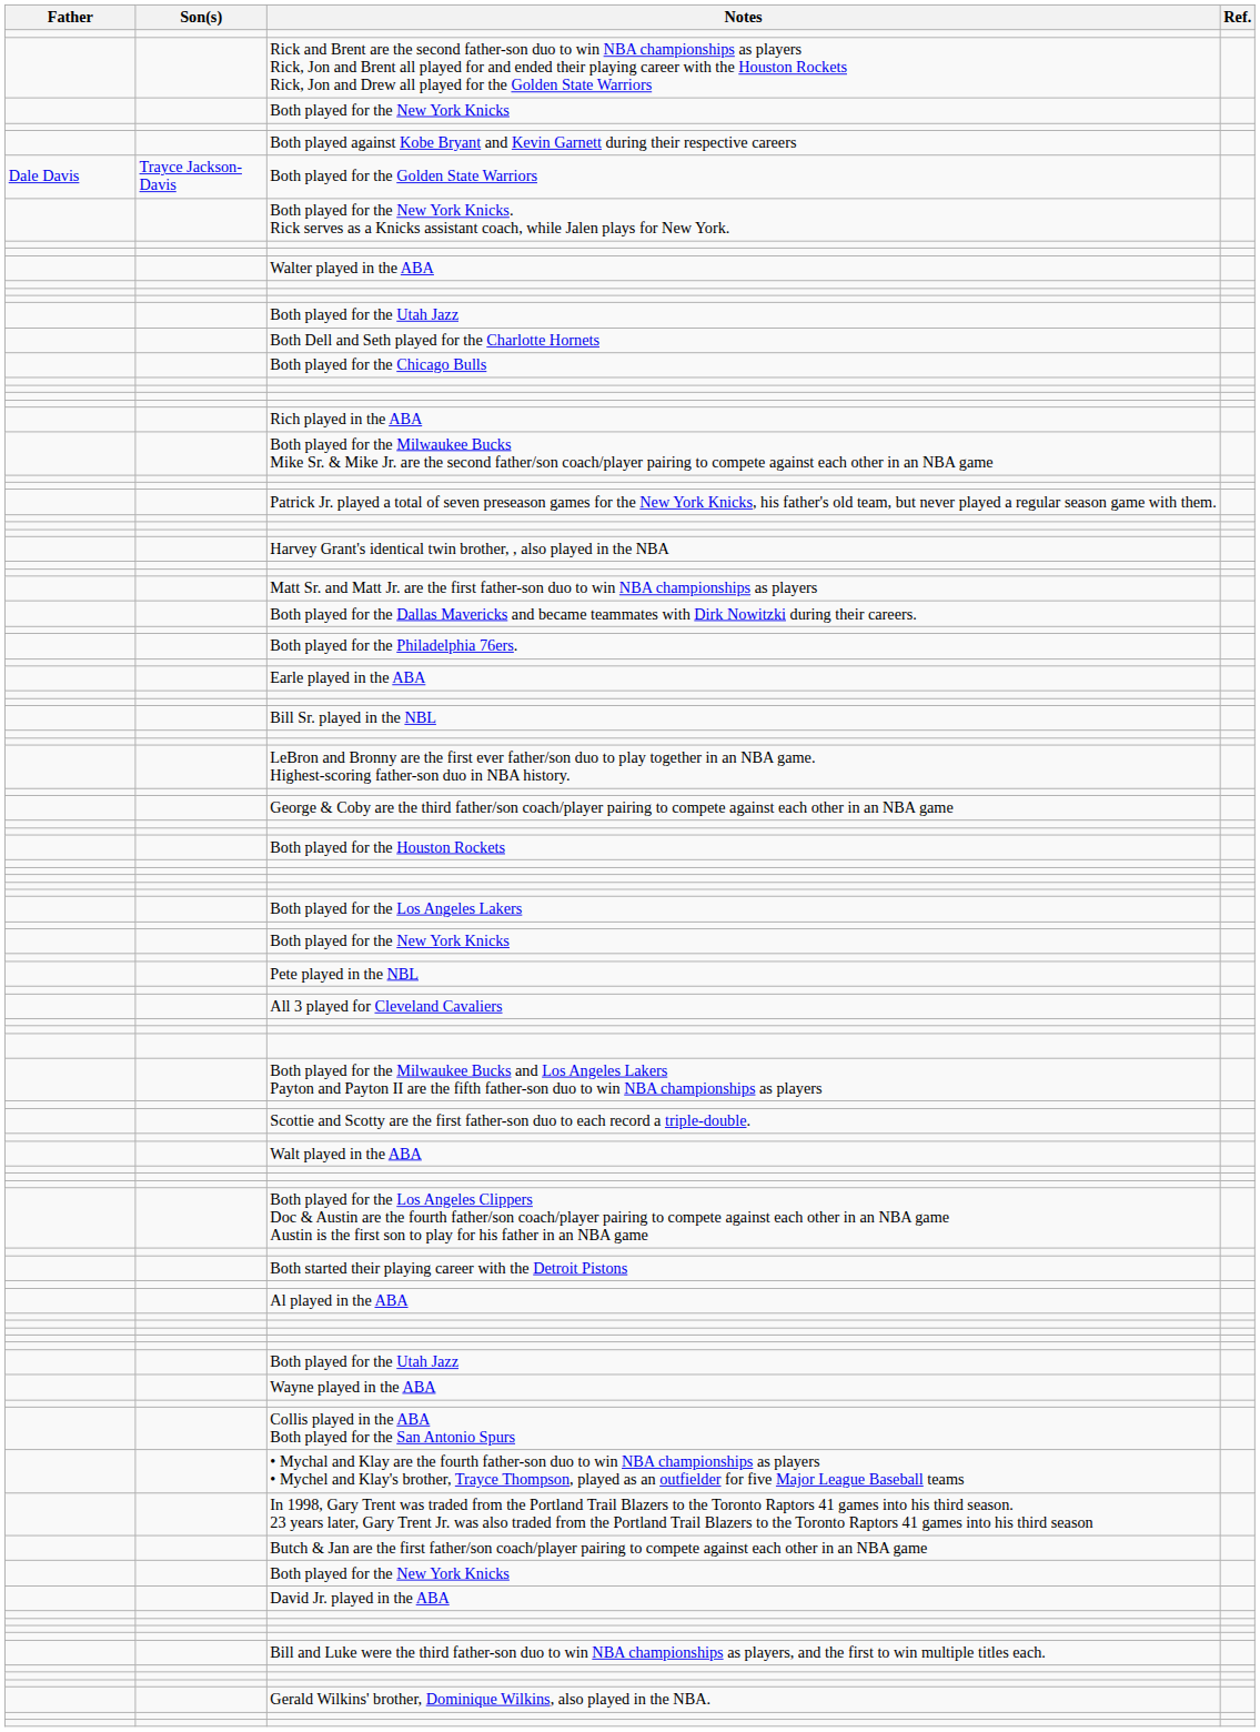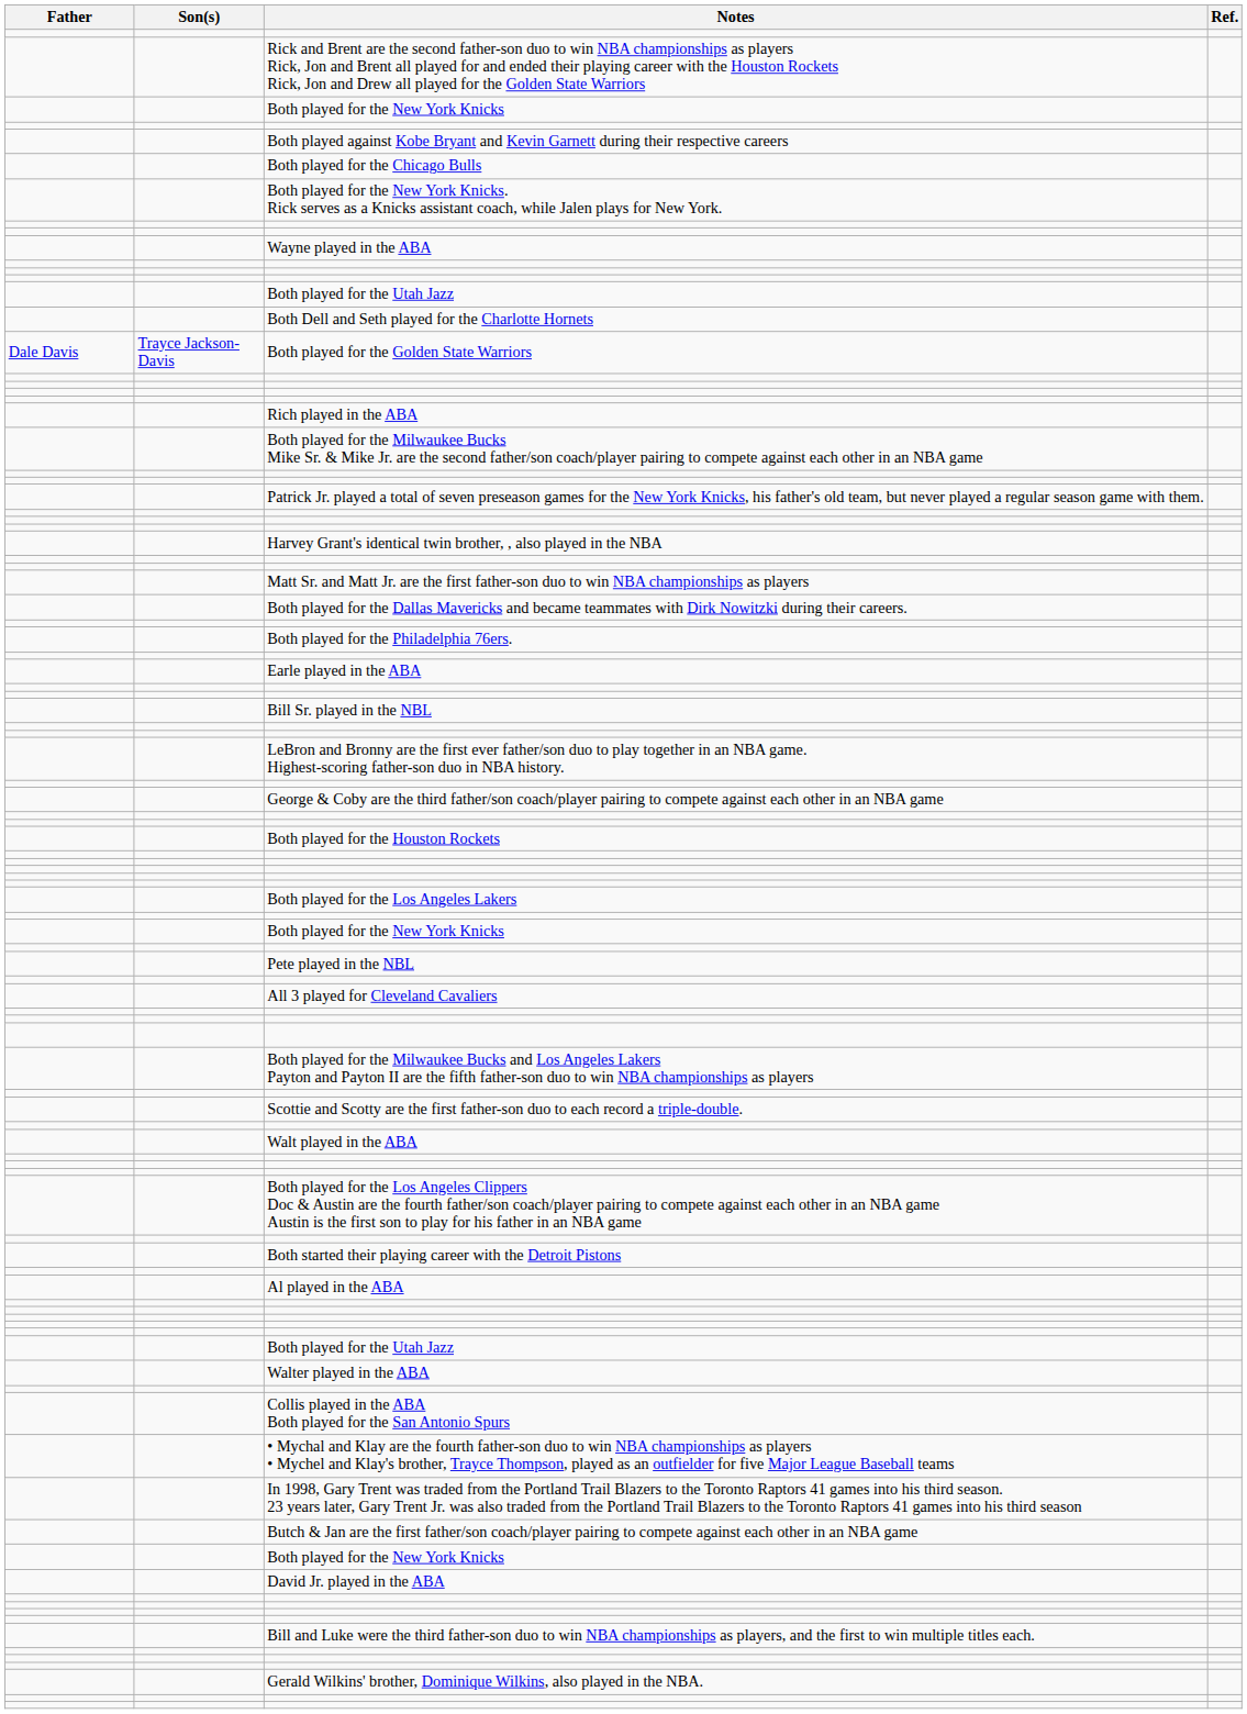 <table class="wikitable sortable">
 <tr>
 <th scope="col" style="width:125px">Father</th>
 <th scope="col" style="width:125px">Son(s)</th>
 <th scope="col" class="unsortable">Notes</th>
 <th scope="col" class="unsortable">Ref.</th>
 </tr>
 <tr>
 <td></td>
 <td></td>
 <td></td>
 <td></td>
 </tr>
 <tr>
 <td></td>
 <td><br><br></td>
 <td>Rick and Brent are the second father-son duo to win <a href='#'>NBA championships</a> as players<br>Rick, Jon and Brent all played for and ended their playing career with the <a href='#'>Houston Rockets</a><br>Rick, Jon and Drew all played for the <a href='#'>Golden State Warriors</a></td>
 <td style="text-align:center"></td>
 </tr>
 <tr>
 <td></td>
 <td></td>
 <td>Both played for the <a href='#'>New York Knicks</a></td>
 <td style="text-align:center"></td>
 </tr>
 <tr>
 <td></td>
 <td></td>
 <td></td>
 <td style="text-align:center"></td>
 </tr>
 <tr>
 <td></td>
 <td></td>
 <td>Both played against <a href='#'>Kobe Bryant</a> and <a href='#'>Kevin Garnett</a> during their respective careers</td>
 <td style="text-align:center"></td>
 </tr>
 <tr>
-<td><a href='#'>Dale Davis</a></td>
-<td><a href='#'>Trayce Jackson-Davis</a></td>
-<td> Both played for the <a href='#'>Golden State Warriors</a></td>
 <td></td>
+<td></td>
+<td>Both played for the <a href='#'>Chicago Bulls</a></td>
+<td style="text-align:center"></td>
 </tr>
 <tr>
 <td></td>
 <td></td>
 <td>Both played for the <a href='#'>New York Knicks</a>.<br>Rick serves as a Knicks assistant coach, while Jalen plays for New York.</td>
 <td style="text-align:center"></td>
 </tr>
 <tr>
 <td></td>
 <td></td>
 <td></td>
 <td style="text-align:center"></td>
 </tr>
 <tr>
 <td></td>
 <td></td>
 <td></td>
 </tr>
 <tr>
 <td></td>
 <td></td>
-<td>Walter played in the <a href='#'>ABA</a></td>
+<td>Wayne played in the <a href='#'>ABA</a></td>
 <td style="text-align:center"></td>
 </tr>
 <tr>
 <td></td>
 <td></td>
 <td></td>
 <td></td>
 </tr>
 <tr>
 <td></td>
 <td></td>
 <td></td>
 <td></td>
 </tr>
 <tr>
 <td></td>
 <td></td>
 <td></td>
 <td style="text-align:center"></td>
 </tr>
 <tr>
 <td></td>
 <td></td>
 <td> Both played for the <a href='#'>Utah Jazz</a></td>
 <td style="text-align:center"></td>
 </tr>
 <tr>
 <td></td>
 <td><br></td>
 <td>Both Dell and Seth played for the <a href='#'>Charlotte Hornets</a></td>
 <td style="text-align:center"></td>
 </tr>
 <tr>
+<td><a href='#'>Dale Davis</a></td>
+<td><a href='#'>Trayce Jackson-Davis</a></td>
+<td> Both played for the <a href='#'>Golden State Warriors</a></td>
 <td></td>
-<td></td>
-<td>Both played for the <a href='#'>Chicago Bulls</a></td>
-<td style="text-align:center"></td>
 </tr>
 <tr>
 <td></td>
 <td></td>
 <td></td>
 <td style="text-align:center"></td>
 </tr>
 <tr>
 <td></td>
 <td></td>
 <td></td>
 <td style="text-align:center"></td>
 </tr>
 <tr>
 <td></td>
 <td></td>
 <td></td>
 <td style="text-align:center"></td>
 </tr>
 <tr>
 <td></td>
 <td></td>
 <td></td>
 <td style="text-align:center"></td>
 </tr>
 <tr>
 <td></td>
 <td></td>
 <td>Rich played in the <a href='#'>ABA</a></td>
 <td style="text-align:center"></td>
 </tr>
 <tr>
 <td></td>
 <td></td>
 <td>Both played for the <a href='#'>Milwaukee Bucks</a><br>Mike Sr. & Mike Jr. are the second father/son coach/player pairing to compete against each other in an NBA game</td>
 <td style="text-align:center"></td>
 </tr>
 <tr>
 <td></td>
 <td></td>
 <td></td>
 <td></td>
 </tr>
 <tr>
 <td></td>
 <td></td>
 <td></td>
 <td style="text-align:center"></td>
 </tr>
 <tr>
 <td></td>
 <td></td>
 <td>Patrick Jr. played a total of seven preseason games for the <a href='#'>New York Knicks</a>, his father's old team, but never played a regular season game with them.</td>
 <td style="text-align:center"></td>
 </tr>
 <tr>
 <td></td>
 <td></td>
 <td></td>
 <td style="text-align:center"></td>
 </tr>
 <tr>
 <td></td>
 <td></td>
 <td></td>
 <td></td>
 </tr>
 <tr>
 <td></td>
 <td></td>
 <td></td>
 <td style="text-align:center"></td>
 </tr>
 <tr>
 <td></td>
 <td><br></td>
 <td>Harvey Grant's identical twin brother, , also played in the NBA</td>
 <td style="text-align:center"></td>
 </tr>
 <tr>
 <td></td>
 <td></td>
 <td></td>
 <td style="text-align:center"></td>
 </tr>
 <tr>
 <td></td>
 <td></td>
 <td></td>
 <td style="text-align:center"></td>
 </tr>
 <tr>
 <td></td>
 <td></td>
 <td>Matt Sr. and Matt Jr. are the first father-son duo to win <a href='#'>NBA championships</a> as players</td>
 <td style="text-align:center"></td>
 </tr>
 <tr>
 <td></td>
 <td></td>
 <td>Both played for the <a href='#'>Dallas Mavericks</a> and became teammates with <a href='#'>Dirk Nowitzki</a> during their careers.</td>
 <td style="text-align:center"></td>
 </tr>
 <tr>
 <td></td>
 <td></td>
 <td></td>
 <td></td>
 </tr>
 <tr>
 <td></td>
 <td></td>
 <td>Both played for the <a href='#'>Philadelphia 76ers</a>.</td>
 <td style="text-align:center"></td>
 </tr>
 <tr>
 <td></td>
 <td></td>
 <td></td>
 <td style="text-align:center"></td>
 </tr>
 <tr>
 <td></td>
 <td></td>
 <td>Earle played in the <a href='#'>ABA</a></td>
 <td style="text-align:center"></td>
 </tr>
 <tr>
 <td></td>
 <td></td>
 <td></td>
 <td style="text-align:center"></td>
 </tr>
 <tr>
 <td></td>
 <td></td>
 <td></td>
 <td style="text-align:center"></td>
 </tr>
 <tr>
 <td></td>
 <td></td>
 <td>Bill Sr. played in the <a href='#'>NBL</a></td>
 <td style="text-align:center"></td>
 </tr>
 <tr>
 <td></td>
 <td></td>
 <td></td>
 <td></td>
 </tr>
 <tr>
 <td></td>
 <td></td>
 <td></td>
 <td></td>
 </tr>
 <tr>
 <td></td>
 <td></td>
 <td>LeBron and Bronny are the first ever father/son duo to play together in an NBA game.<br>Highest-scoring father-son duo in NBA history.</td>
 <td></td>
 </tr>
 <tr>
 <td></td>
 <td></td>
 <td></td>
 <td style="text-align:center"></td>
 </tr>
 <tr>
 <td></td>
 <td></td>
 <td>George & Coby are the third father/son coach/player pairing to compete against each other in an NBA game</td>
 <td style="text-align:center"></td>
 </tr>
 <tr>
 <td></td>
 <td></td>
 <td></td>
 <td style="text-align:center"></td>
 </tr>
 <tr>
 <td></td>
 <td></td>
 <td></td>
 <td style="text-align:center"></td>
 </tr>
 <tr>
 <td></td>
 <td></td>
 <td>Both played for the <a href='#'>Houston Rockets</a></td>
 <td style="text-align:center"></td>
 </tr>
 <tr>
 <td></td>
 <td></td>
 <td></td>
 <td style="text-align:center"></td>
 </tr>
 <tr>
 <td></td>
 <td></td>
 <td></td>
 <td></td>
 </tr>
 <tr>
 <td></td>
 <td></td>
 <td></td>
 <td style="text-align:center"></td>
 </tr>
 <tr>
 <td></td>
 <td></td>
 <td></td>
 <td style="text-align:center"></td>
 </tr>
 <tr>
 <td></td>
 <td></td>
 <td></td>
 <td></td>
 </tr>
 <tr>
 <td></td>
 <td></td>
 <td>Both played for the <a href='#'>Los Angeles Lakers</a></td>
 <td style="text-align:center"></td>
 </tr>
 <tr>
 <td></td>
 <td></td>
 <td></td>
 <td style="text-align:center"></td>
 </tr>
 <tr>
 <td></td>
 <td></td>
 <td>Both played for the <a href='#'>New York Knicks</a></td>
 <td style="text-align:center"></td>
 </tr>
 <tr>
 <td></td>
 <td></td>
 <td></td>
 <td style="text-align:center"></td>
 </tr>
 <tr>
 <td></td>
 <td></td>
 <td>Pete played in the <a href='#'>NBL</a></td>
 <td style="text-align:center"></td>
 </tr>
 <tr>
 <td></td>
 <td></td>
 <td></td>
 <td style="text-align:center"></td>
 </tr>
 <tr>
 <td></td>
 <td><br></td>
 <td>All 3 played for <a href='#'>Cleveland Cavaliers</a></td>
 <td style="text-align:center"></td>
 </tr>
 <tr>
 <td></td>
 <td></td>
 <td></td>
 <td></td>
 </tr>
 <tr>
 <td></td>
 <td></td>
 <td></td>
 <td style="text-align:center"></td>
 </tr>
 <tr>
 <td></td>
 <td><br></td>
 <td></td>
 <td style="text-align:center"></td>
 </tr>
 <tr>
 <td></td>
 <td></td>
 <td>Both played for the <a href='#'>Milwaukee Bucks</a> and <a href='#'>Los Angeles Lakers</a><br>Payton and Payton II are the fifth father-son duo to win <a href='#'>NBA championships</a> as players<br></td>
 <td style="text-align:center"></td>
 </tr>
 <tr>
 <td></td>
 <td></td>
 <td></td>
 <td style="text-align:center"></td>
 </tr>
 <tr>
 <td></td>
 <td></td>
 <td>Scottie and Scotty are the first father-son duo to each record a <a href='#'>triple-double</a>.</td>
 <td style="text-align:center"></td>
 </tr>
 <tr>
 <td></td>
 <td></td>
 <td></td>
 <td style="text-align:center"></td>
 </tr>
 <tr>
 <td></td>
 <td></td>
 <td>Walt played in the <a href='#'>ABA</a></td>
 <td style="text-align:center"></td>
 </tr>
 <tr>
 <td></td>
 <td></td>
 <td></td>
 <td style="text-align:center"></td>
 </tr>
 <tr>
 <td></td>
 <td></td>
 <td></td>
 <td style="text-align:center"></td>
 </tr>
 <tr>
 <td></td>
 <td></td>
 <td></td>
 <td style="text-align:center"></td>
 </tr>
 <tr>
 <td></td>
 <td></td>
 <td>Both played for the <a href='#'>Los Angeles Clippers</a><br>Doc & Austin are the fourth father/son coach/player pairing to compete against each other in an NBA game<br>Austin is the first son to play for his father in an NBA game</td>
 <td style="text-align:center"></td>
 </tr>
 <tr>
 <td></td>
 <td></td>
 <td></td>
 <td style="text-align:center"></td>
 </tr>
 <tr>
 <td></td>
 <td></td>
 <td>Both started their playing career with the <a href='#'>Detroit Pistons</a></td>
 <td style="text-align:center"></td>
 </tr>
 <tr>
 <td></td>
 <td></td>
 <td></td>
 <td style="text-align:center"></td>
 </tr>
 <tr>
 <td></td>
 <td></td>
 <td>Al played in the <a href='#'>ABA</a></td>
 <td style="text-align:center"></td>
 </tr>
 <tr>
 <td></td>
 <td></td>
 <td></td>
 <td style="text-align:center"></td>
 </tr>
 <tr>
 <td></td>
 <td></td>
 <td></td>
 <td style="text-align:center"></td>
 </tr>
 <tr>
 <td></td>
 <td></td>
 <td></td>
 <td style="text-align:center"></td>
 </tr>
 <tr>
 <td></td>
 <td></td>
 <td></td>
 <td style="text-align:center"></td>
 </tr>
 <tr>
 <td></td>
 <td></td>
 <td></td>
 <td style="text-align:center"></td>
 </tr>
 <tr>
 <td></td>
 <td></td>
 <td>Both played for the <a href='#'>Utah Jazz</a></td>
 <td style="text-align:center"></td>
 </tr>
 <tr>
 <td></td>
 <td></td>
-<td>Wayne played in the <a href='#'>ABA</a></td>
+<td>Walter played in the <a href='#'>ABA</a></td>
 <td style="text-align:center"></td>
 </tr>
 <tr>
 <td></td>
 <td></td>
 <td></td>
 <td style="text-align:center"></td>
 </tr>
 <tr>
 <td></td>
 <td></td>
 <td>Collis played in the <a href='#'>ABA</a><br>Both played for the <a href='#'>San Antonio Spurs</a></td>
 <td style="text-align:center"></td>
 </tr>
 <tr>
 <td></td>
 <td><br></td>
 <td>• Mychal and Klay are the fourth father-son duo to win <a href='#'>NBA championships</a> as players<br>• Mychel and Klay's brother, <a href='#'>Trayce Thompson</a>, played as an <a href='#'>outfielder</a> for five <a href='#'>Major League Baseball</a> teams</td>
 <td style="text-align:center"></td>
 </tr>
 <tr>
 <td></td>
 <td></td>
 <td>In 1998, Gary Trent was traded from the Portland Trail Blazers to the Toronto Raptors 41 games into his third season. <br>23 years later, Gary Trent Jr. was also traded from the Portland Trail Blazers to the Toronto Raptors 41 games into his third season</td>
 <td style="text-align:center"></td>
 </tr>
 <tr>
 <td></td>
 <td></td>
 <td>Butch & Jan are the first father/son coach/player pairing to compete against each other in an NBA game</td>
 <td style="text-align:center"></td>
 </tr>
 <tr>
 <td></td>
 <td></td>
 <td>Both played for the <a href='#'>New York Knicks</a></td>
 <td style="text-align:center"></td>
 </tr>
 <tr>
 <td></td>
 <td></td>
 <td>David Jr. played in the <a href='#'>ABA</a></td>
 <td style="text-align:center"></td>
 </tr>
 <tr>
 <td></td>
 <td></td>
 <td></td>
 <td style="text-align:center"></td>
 </tr>
 <tr>
 <td></td>
 <td></td>
 <td></td>
 <td style="text-align:center"></td>
 </tr>
 <tr>
 <td></td>
 <td></td>
 <td></td>
 <td style="text-align:center"></td>
 </tr>
 <tr>
 <td></td>
 <td></td>
 <td></td>
 <td style="text-align:center"></td>
 </tr>
 <tr>
 <td></td>
 <td></td>
 <td>Bill and Luke were the third father-son duo to win <a href='#'>NBA championships</a> as players, and the first to win multiple titles each.</td>
 <td style="text-align:center"></td>
 </tr>
 <tr>
 <td></td>
 <td></td>
 <td></td>
 <td style="text-align:center"></td>
 </tr>
 <tr>
 <td></td>
 <td></td>
 <td></td>
 <td style="text-align:center"></td>
 </tr>
 <tr>
 <td></td>
 <td></td>
 <td></td>
 <td style="text-align:center"></td>
 </tr>
 <tr>
 <td></td>
 <td></td>
 <td>Gerald Wilkins' brother, <a href='#'>Dominique Wilkins</a>, also played in the NBA.</td>
 <td style="text-align:center"></td>
 </tr>
 <tr>
 <td></td>
 <td></td>
 <td></td>
 <td style="text-align:center"></td>
 </tr>
 <tr>
 <td></td>
 <td></td>
 <td></td>
 <td style="text-align:center"></td>
 </tr>
 </table>
